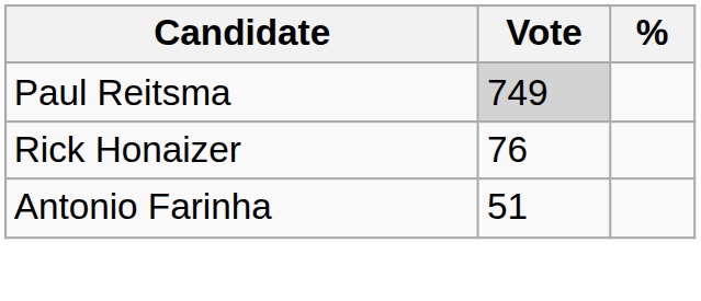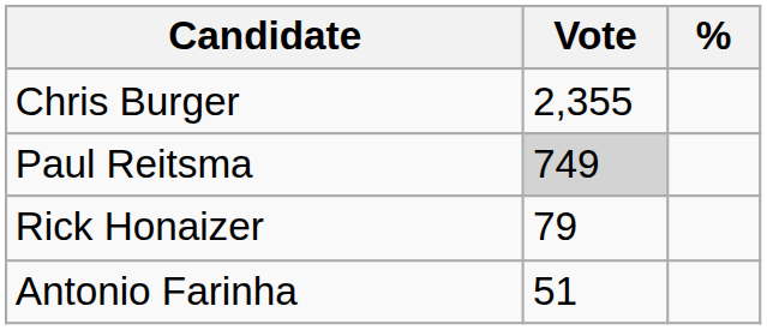 <table class="wikitable">
 <tr>
 <th bgcolor="#DDDDFF" width="200px">Candidate</th>
 <th bgcolor="#DDDDFF" width="50px">Vote</th>
 <th bgcolor="#DDDDFF" width="30px">%</th>
+</tr>
+<tr>
+<td>Chris Burger</td>
+<td>2,355</td>
+<td></td>
 </tr>
 <tr>
 <td>Paul Reitsma</td>
 <td style="background: lightgrey;">749</td>
 <td></td>
 </tr>
 <tr>
 <td>Rick Honaizer</td>
-<td>76</td>
+<td>79</td>
 <td></td>
 </tr>
 <tr>
 <td>Antonio Farinha</td>
 <td>51</td>
 <td></td>
 </tr>
 </table>
